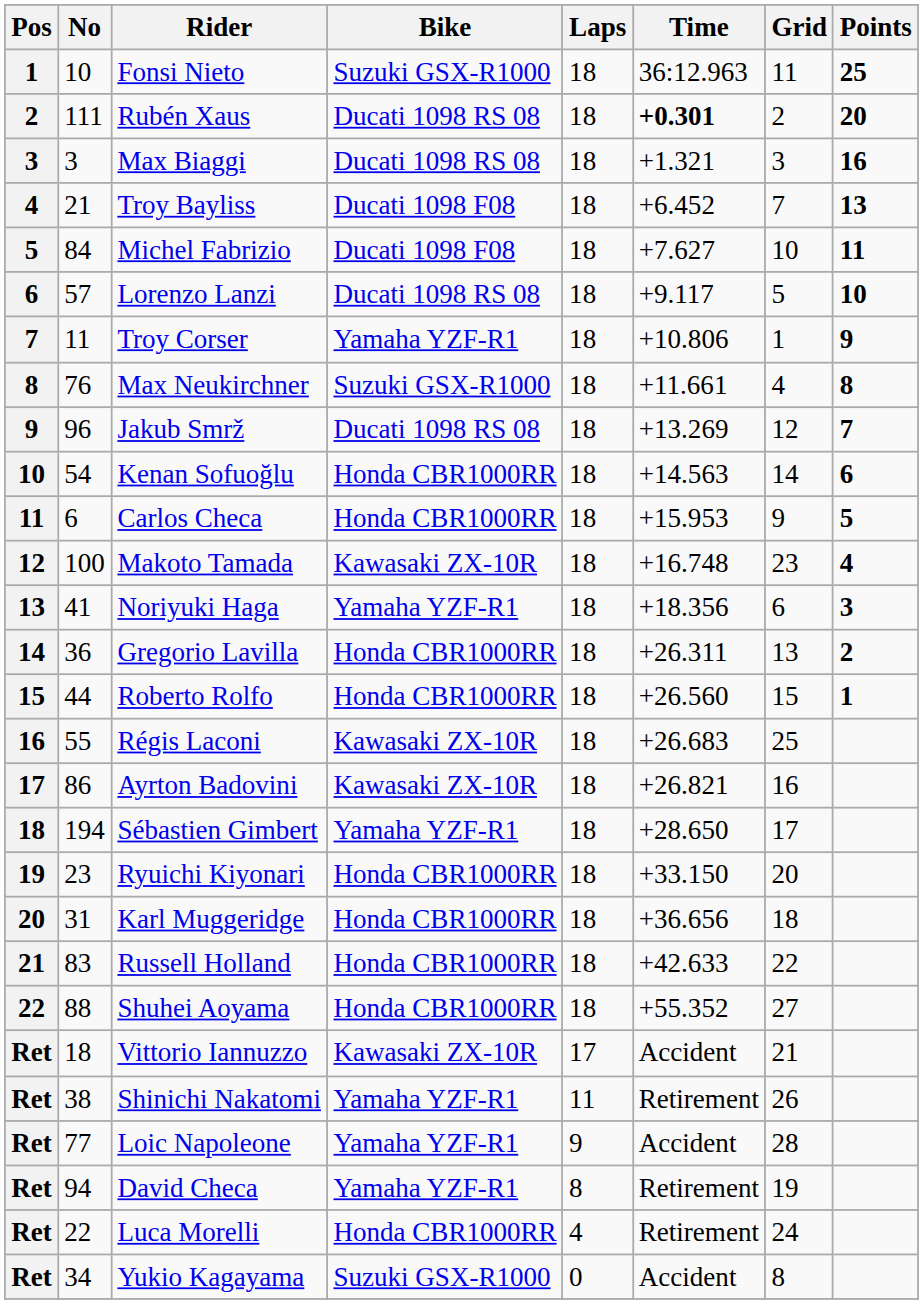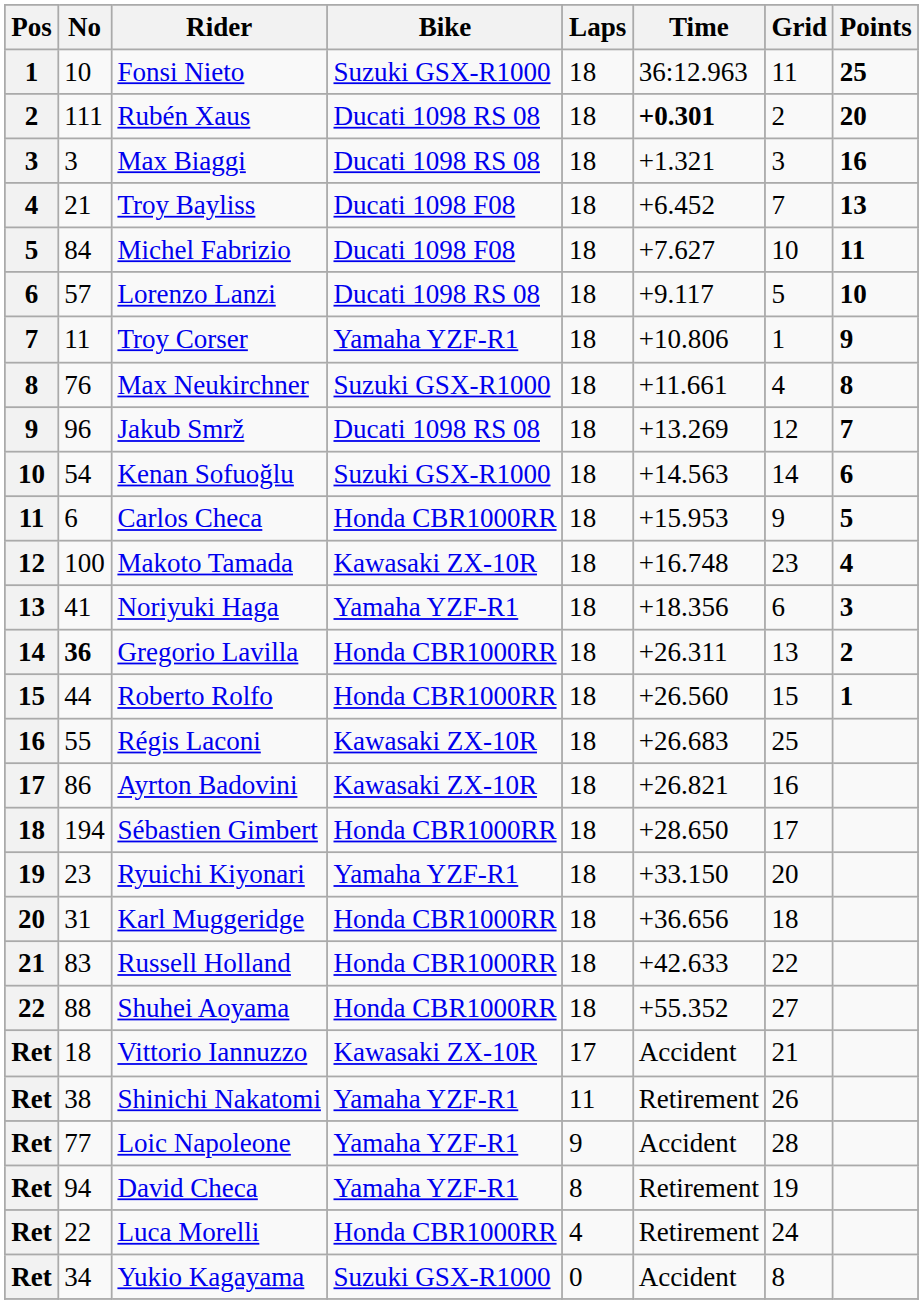 <table class="wikitable" style="font-size: 95%;">
 <tr>
 <th>Pos</th>
 <th>No</th>
 <th>Rider</th>
 <th>Bike</th>
 <th>Laps</th>
 <th>Time</th>
 <th>Grid</th>
 <th>Points</th>
 </tr>
 <tr>
 <th>1</th>
 <td>10</td>
 <td> <a href='#'>Fonsi Nieto</a></td>
 <td><a href='#'>Suzuki GSX-R1000</a></td>
 <td>18</td>
 <td>36:12.963</td>
 <td>11</td>
 <td><strong>25</strong></td>
 </tr>
 <tr>
 <th>2</th>
 <td>111</td>
 <td> <a href='#'>Rubén Xaus</a></td>
 <td><a href='#'>Ducati 1098 RS 08</a></td>
 <td>18</td>
 <td><strong>+0.301</strong></td>
 <td>2</td>
 <td><strong>20</strong></td>
 </tr>
 <tr>
 <th>3</th>
 <td>3</td>
 <td> <a href='#'>Max Biaggi</a></td>
 <td><a href='#'>Ducati 1098 RS 08</a></td>
 <td>18</td>
 <td>+1.321</td>
 <td>3</td>
 <td><strong>16</strong></td>
 </tr>
 <tr>
 <th>4</th>
 <td>21</td>
 <td> <a href='#'>Troy Bayliss</a></td>
 <td><a href='#'>Ducati 1098 F08</a></td>
 <td>18</td>
 <td>+6.452</td>
 <td>7</td>
 <td><strong>13</strong></td>
 </tr>
 <tr>
 <th>5</th>
 <td>84</td>
 <td> <a href='#'>Michel Fabrizio</a></td>
 <td><a href='#'>Ducati 1098 F08</a></td>
 <td>18</td>
 <td>+7.627</td>
 <td>10</td>
 <td><strong>11</strong></td>
 </tr>
 <tr>
 <th>6</th>
 <td>57</td>
 <td> <a href='#'>Lorenzo Lanzi</a></td>
 <td><a href='#'>Ducati 1098 RS 08</a></td>
 <td>18</td>
 <td>+9.117</td>
 <td>5</td>
 <td><strong>10</strong></td>
 </tr>
 <tr>
 <th>7</th>
 <td>11</td>
 <td> <a href='#'>Troy Corser</a></td>
 <td><a href='#'>Yamaha YZF-R1</a></td>
 <td>18</td>
 <td>+10.806</td>
 <td>1</td>
 <td><strong>9</strong></td>
 </tr>
 <tr>
 <th>8</th>
 <td>76</td>
 <td> <a href='#'>Max Neukirchner</a></td>
 <td><a href='#'>Suzuki GSX-R1000</a></td>
 <td>18</td>
 <td>+11.661</td>
 <td>4</td>
 <td><strong>8</strong></td>
 </tr>
 <tr>
 <th>9</th>
 <td>96</td>
 <td> <a href='#'>Jakub Smrž</a></td>
 <td><a href='#'>Ducati 1098 RS 08</a></td>
 <td>18</td>
 <td>+13.269</td>
 <td>12</td>
 <td><strong>7</strong></td>
 </tr>
 <tr>
 <th>10</th>
 <td>54</td>
 <td> <a href='#'>Kenan Sofuoğlu</a></td>
-<td><a href='#'>Honda CBR1000RR</a></td>
+<td><a href='#'>Suzuki GSX-R1000</a></td>
 <td>18</td>
 <td>+14.563</td>
 <td>14</td>
 <td><strong>6</strong></td>
 </tr>
 <tr>
 <th>11</th>
 <td>6</td>
 <td> <a href='#'>Carlos Checa</a></td>
 <td><a href='#'>Honda CBR1000RR</a></td>
 <td>18</td>
 <td>+15.953</td>
 <td>9</td>
 <td><strong>5</strong></td>
 </tr>
 <tr>
 <th>12</th>
 <td>100</td>
 <td> <a href='#'>Makoto Tamada</a></td>
 <td><a href='#'>Kawasaki ZX-10R</a></td>
 <td>18</td>
 <td>+16.748</td>
 <td>23</td>
 <td><strong>4</strong></td>
 </tr>
 <tr>
 <th>13</th>
 <td>41</td>
 <td> <a href='#'>Noriyuki Haga</a></td>
 <td><a href='#'>Yamaha YZF-R1</a></td>
 <td>18</td>
 <td>+18.356</td>
 <td>6</td>
 <td><strong>3</strong></td>
 </tr>
 <tr>
 <th>14</th>
-<td>36</td>
+<td><strong>36</strong></td>
 <td> <a href='#'>Gregorio Lavilla</a></td>
 <td><a href='#'>Honda CBR1000RR</a></td>
 <td>18</td>
 <td>+26.311</td>
 <td>13</td>
 <td><strong>2</strong></td>
 </tr>
 <tr>
 <th>15</th>
 <td>44</td>
 <td> <a href='#'>Roberto Rolfo</a></td>
 <td><a href='#'>Honda CBR1000RR</a></td>
 <td>18</td>
 <td>+26.560</td>
 <td>15</td>
 <td><strong>1</strong></td>
 </tr>
 <tr>
 <th>16</th>
 <td>55</td>
 <td> <a href='#'>Régis Laconi</a></td>
 <td><a href='#'>Kawasaki ZX-10R</a></td>
 <td>18</td>
 <td>+26.683</td>
 <td>25</td>
 <td></td>
 </tr>
 <tr>
 <th>17</th>
 <td>86</td>
 <td> <a href='#'>Ayrton Badovini</a></td>
 <td><a href='#'>Kawasaki ZX-10R</a></td>
 <td>18</td>
 <td>+26.821</td>
 <td>16</td>
 <td></td>
 </tr>
 <tr>
 <th>18</th>
 <td>194</td>
 <td> <a href='#'>Sébastien Gimbert</a></td>
-<td><a href='#'>Yamaha YZF-R1</a></td>
+<td><a href='#'>Honda CBR1000RR</a></td>
 <td>18</td>
 <td>+28.650</td>
 <td>17</td>
 <td></td>
 </tr>
 <tr>
 <th>19</th>
 <td>23</td>
 <td> <a href='#'>Ryuichi Kiyonari</a></td>
-<td><a href='#'>Honda CBR1000RR</a></td>
+<td><a href='#'>Yamaha YZF-R1</a></td>
 <td>18</td>
 <td>+33.150</td>
 <td>20</td>
 <td></td>
 </tr>
 <tr>
 <th>20</th>
 <td>31</td>
 <td> <a href='#'>Karl Muggeridge</a></td>
 <td><a href='#'>Honda CBR1000RR</a></td>
 <td>18</td>
 <td>+36.656</td>
 <td>18</td>
 <td></td>
 </tr>
 <tr>
 <th>21</th>
 <td>83</td>
 <td> <a href='#'>Russell Holland</a></td>
 <td><a href='#'>Honda CBR1000RR</a></td>
 <td>18</td>
 <td>+42.633</td>
 <td>22</td>
 <td></td>
 </tr>
 <tr>
 <th>22</th>
 <td>88</td>
 <td> <a href='#'>Shuhei Aoyama</a></td>
 <td><a href='#'>Honda CBR1000RR</a></td>
 <td>18</td>
 <td>+55.352</td>
 <td>27</td>
 <td></td>
 </tr>
 <tr>
 <th>Ret</th>
 <td>18</td>
 <td> <a href='#'>Vittorio Iannuzzo</a></td>
 <td><a href='#'>Kawasaki ZX-10R</a></td>
 <td>17</td>
 <td>Accident</td>
 <td>21</td>
 <td></td>
 </tr>
 <tr>
 <th>Ret</th>
 <td>38</td>
 <td> <a href='#'>Shinichi Nakatomi</a></td>
 <td><a href='#'>Yamaha YZF-R1</a></td>
 <td>11</td>
 <td>Retirement</td>
 <td>26</td>
 <td></td>
 </tr>
 <tr>
 <th>Ret</th>
 <td>77</td>
 <td> <a href='#'>Loic Napoleone</a></td>
 <td><a href='#'>Yamaha YZF-R1</a></td>
 <td>9</td>
 <td>Accident</td>
 <td>28</td>
 <td></td>
 </tr>
 <tr>
 <th>Ret</th>
 <td>94</td>
 <td> <a href='#'>David Checa</a></td>
 <td><a href='#'>Yamaha YZF-R1</a></td>
 <td>8</td>
 <td>Retirement</td>
 <td>19</td>
 <td></td>
 </tr>
 <tr>
 <th>Ret</th>
 <td>22</td>
 <td> <a href='#'>Luca Morelli</a></td>
 <td><a href='#'>Honda CBR1000RR</a></td>
 <td>4</td>
 <td>Retirement</td>
 <td>24</td>
 <td></td>
 </tr>
 <tr>
 <th>Ret</th>
 <td>34</td>
 <td> <a href='#'>Yukio Kagayama</a></td>
 <td><a href='#'>Suzuki GSX-R1000</a></td>
 <td>0</td>
 <td>Accident</td>
 <td>8</td>
 <td></td>
 </tr>
 </table>
